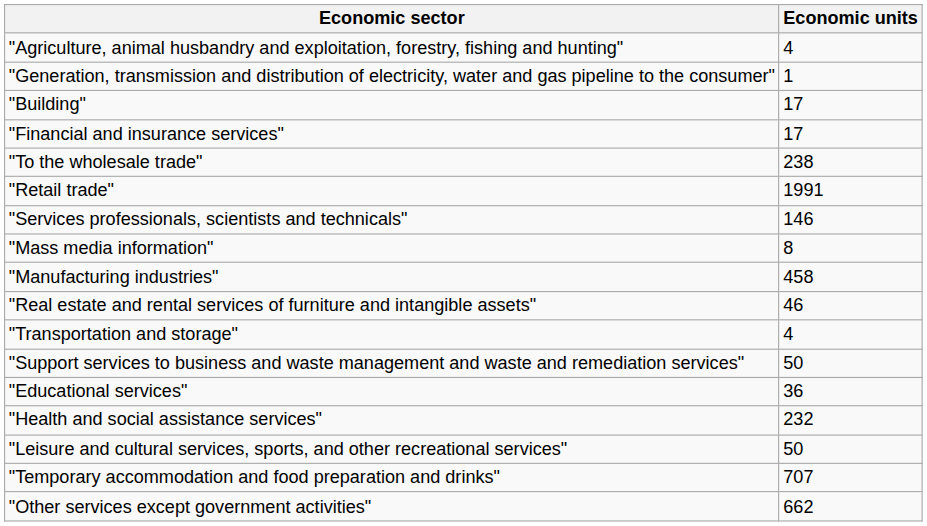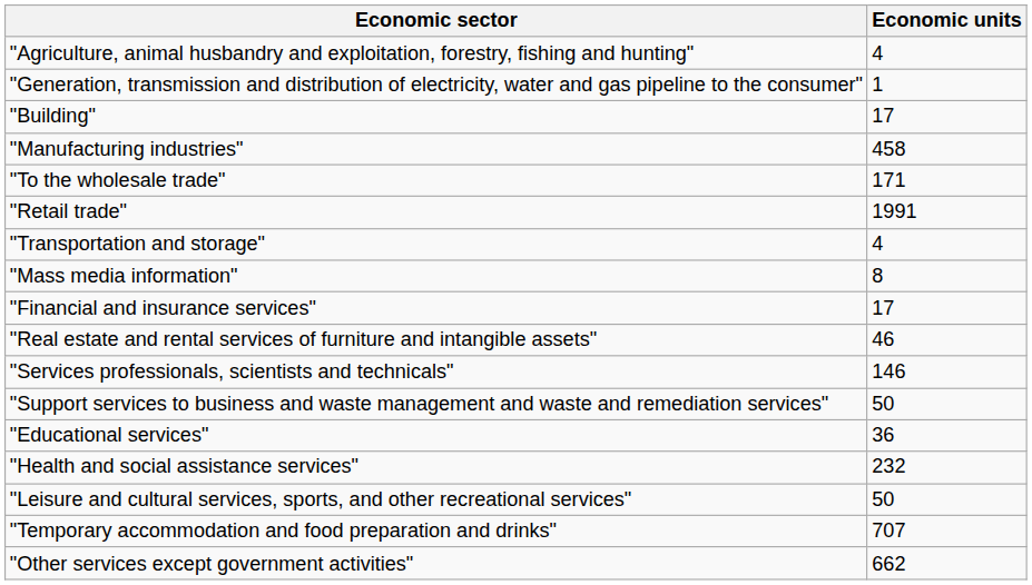 <table class="wikitable sortable">
 <tr>
 <th>Economic sector</th>
 <th>Economic units</th>
 </tr>
 <tr>
 <td>"Agriculture, animal husbandry and exploitation, forestry, fishing and hunting"</td>
 <td>4</td>
 </tr>
 <tr>
 <td>"Generation, transmission and distribution of electricity, water and gas pipeline to the consumer"</td>
 <td>1</td>
 </tr>
 <tr>
 <td>"Building"</td>
 <td>17</td>
 </tr>
 <tr>
-<td>"Financial and insurance services"</td>
-<td>17</td>
+<td>"Manufacturing industries"</td>
+<td>458</td>
 </tr>
 <tr>
 <td>"To the wholesale trade"</td>
-<td>238</td>
+<td>171</td>
 </tr>
 <tr>
 <td>"Retail trade"</td>
 <td>1991</td>
 </tr>
 <tr>
-<td>"Services professionals, scientists and technicals"</td>
-<td>146</td>
+<td>"Transportation and storage"</td>
+<td>4</td>
 </tr>
 <tr>
 <td>"Mass media information"</td>
 <td>8</td>
 </tr>
 <tr>
-<td>"Manufacturing industries"</td>
-<td>458</td>
+<td>"Financial and insurance services"</td>
+<td>17</td>
 </tr>
 <tr>
 <td>"Real estate and rental services of furniture and intangible assets"</td>
 <td>46</td>
 </tr>
 <tr>
-<td>"Transportation and storage"</td>
-<td>4</td>
+<td>"Services professionals, scientists and technicals"</td>
+<td>146</td>
 </tr>
 <tr>
 <td>"Support services to business and waste management and waste and remediation services"</td>
 <td>50</td>
 </tr>
 <tr>
 <td>"Educational services"</td>
 <td>36</td>
 </tr>
 <tr>
 <td>"Health and social assistance services"</td>
 <td>232</td>
 </tr>
 <tr>
 <td>"Leisure and cultural services, sports, and other recreational services"</td>
 <td>50</td>
 </tr>
 <tr>
 <td>"Temporary accommodation and food preparation and drinks"</td>
 <td>707</td>
 </tr>
 <tr>
 <td>"Other services except government activities"</td>
 <td>662</td>
 </tr>
 </table>
